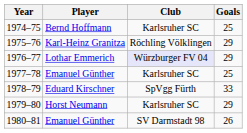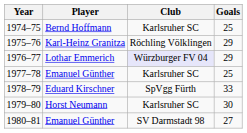 <table class="wikitable">
 <tr align="center" bgcolor="#dfdfdf">
 <th>Year</th>
 <th>Player</th>
 <th>Club</th>
 <th>Goals</th>
 </tr>
 <tr align="center">
 <td>1974–75</td>
 <td align="left"><a href='#'>Bernd Hoffmann</a></td>
 <td>Karlsruher SC</td>
 <td>25</td>
 </tr>
 <tr align="center">
 <td>1975–76</td>
 <td align="left"><a href='#'>Karl-Heinz Granitza</a></td>
 <td>Röchling Völklingen</td>
 <td>29</td>
 </tr>
 <tr align="center">
 <td>1976–77</td>
 <td align="left"><a href='#'>Lothar Emmerich</a></td>
 <td style="background: lavender;">Würzburger FV 04</td>
 <td>29</td>
 </tr>
 <tr align="center">
 <td>1977–78</td>
 <td align="left"><a href='#'>Emanuel Günther</a></td>
 <td>Karlsruher SC</td>
 <td>25</td>
 </tr>
 <tr align="center">
 <td>1978–79</td>
 <td align="left"><a href='#'>Eduard Kirschner</a></td>
 <td>SpVgg Fürth</td>
 <td>33</td>
 </tr>
 <tr align="center">
 <td>1979–80</td>
 <td align="left"><a href='#'>Horst Neumann</a></td>
 <td>Karlsruher SC</td>
-<td>29</td>
+<td>30</td>
 </tr>
 <tr align="center">
 <td>1980–81</td>
 <td align="left"><a href='#'>Emanuel Günther</a></td>
 <td>SV Darmstadt 98</td>
-<td>26</td>
+<td>27</td>
 </tr>
 </table>
